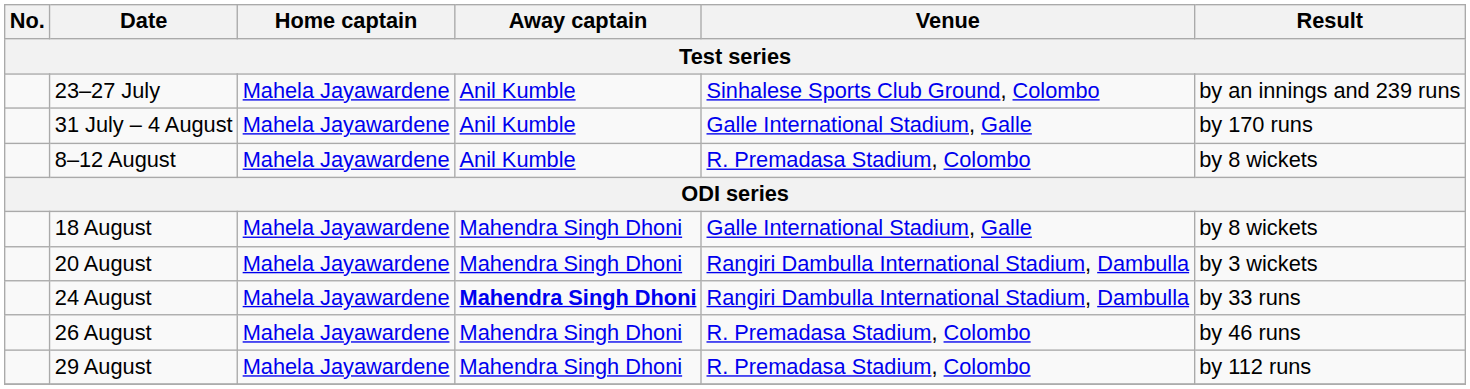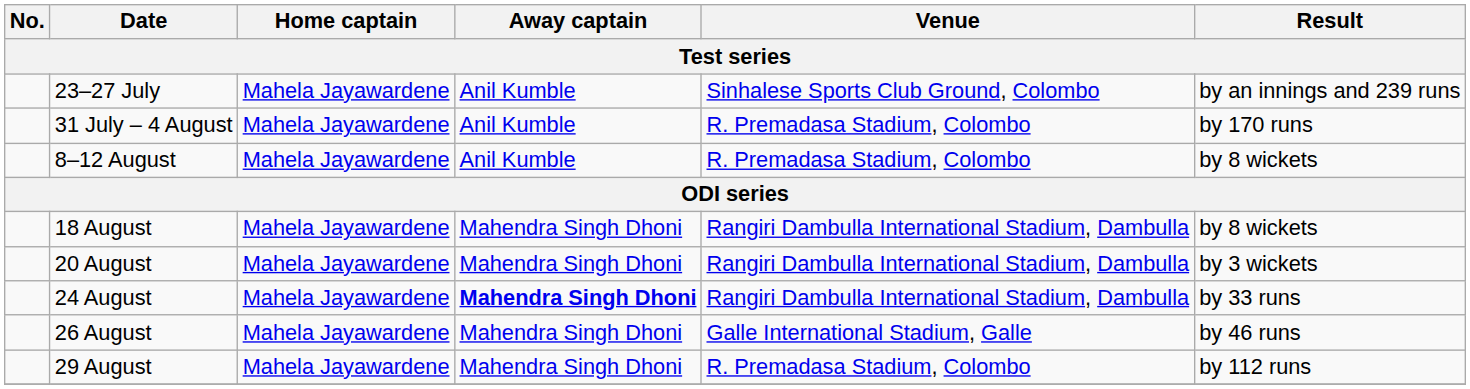 <table class="wikitable">
 <tr>
 <th>No.</th>
 <th>Date</th>
 <th>Home captain</th>
 <th>Away captain</th>
 <th>Venue</th>
 <th>Result</th>
 </tr>
 <tr>
 <th colspan="6">Test series</th>
 </tr>
 <tr>
 <td></td>
 <td>23–27 July</td>
 <td><a href='#'>Mahela Jayawardene</a></td>
 <td><a href='#'>Anil Kumble</a></td>
 <td><a href='#'>Sinhalese Sports Club Ground</a>, <a href='#'>Colombo</a></td>
 <td> by an innings and 239 runs</td>
 </tr>
 <tr>
 <td></td>
 <td>31 July – 4 August</td>
 <td><a href='#'>Mahela Jayawardene</a></td>
 <td><a href='#'>Anil Kumble</a></td>
-<td><a href='#'>Galle International Stadium</a>, <a href='#'>Galle</a></td>
+<td><a href='#'>R. Premadasa Stadium</a>, <a href='#'>Colombo</a></td>
 <td> by 170 runs</td>
 </tr>
 <tr>
 <td></td>
 <td>8–12 August</td>
 <td><a href='#'>Mahela Jayawardene</a></td>
 <td><a href='#'>Anil Kumble</a></td>
 <td><a href='#'>R. Premadasa Stadium</a>, <a href='#'>Colombo</a></td>
 <td> by 8 wickets</td>
 </tr>
 <tr>
 <th colspan="6">ODI series</th>
 </tr>
 <tr>
 <td></td>
 <td>18 August</td>
 <td><a href='#'>Mahela Jayawardene</a></td>
 <td><a href='#'>Mahendra Singh Dhoni</a></td>
-<td><a href='#'>Galle International Stadium</a>, <a href='#'>Galle</a></td>
+<td><a href='#'>Rangiri Dambulla International Stadium</a>, <a href='#'>Dambulla</a></td>
 <td> by 8 wickets</td>
 </tr>
 <tr>
 <td></td>
 <td>20 August</td>
 <td><a href='#'>Mahela Jayawardene</a></td>
 <td><a href='#'>Mahendra Singh Dhoni</a></td>
 <td><a href='#'>Rangiri Dambulla International Stadium</a>, <a href='#'>Dambulla</a></td>
 <td> by 3 wickets</td>
 </tr>
 <tr>
 <td></td>
 <td>24 August</td>
 <td><a href='#'>Mahela Jayawardene</a></td>
 <td><strong><a href='#'>Mahendra Singh Dhoni</a></strong></td>
 <td><a href='#'>Rangiri Dambulla International Stadium</a>, <a href='#'>Dambulla</a></td>
 <td> by 33 runs</td>
 </tr>
 <tr>
 <td></td>
 <td>26 August</td>
 <td><a href='#'>Mahela Jayawardene</a></td>
 <td><a href='#'>Mahendra Singh Dhoni</a></td>
-<td><a href='#'>R. Premadasa Stadium</a>, <a href='#'>Colombo</a></td>
+<td><a href='#'>Galle International Stadium</a>, <a href='#'>Galle</a></td>
 <td> by 46 runs</td>
 </tr>
 <tr>
 <td></td>
 <td>29 August</td>
 <td><a href='#'>Mahela Jayawardene</a></td>
 <td><a href='#'>Mahendra Singh Dhoni</a></td>
 <td><a href='#'>R. Premadasa Stadium</a>, <a href='#'>Colombo</a></td>
 <td> by 112 runs</td>
 </tr>
 <tr>
 </tr>
 </table>
